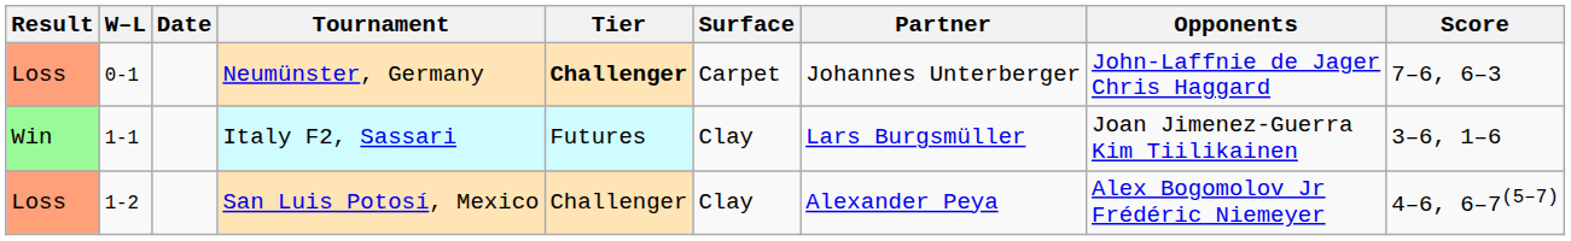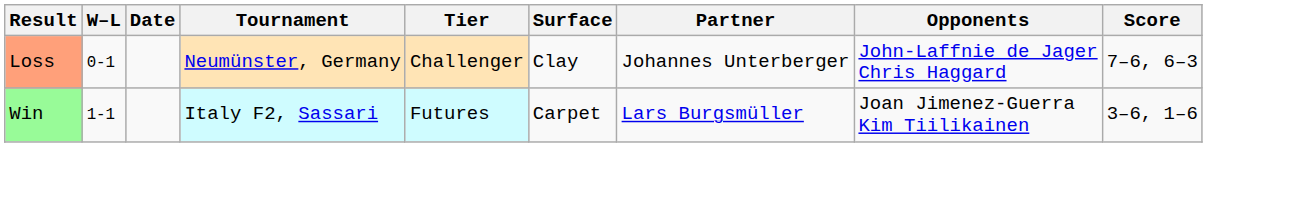 <table class="sortable wikitable">
 <tr>
 <th>Result</th>
 <th class="unsortable">W–L</th>
 <th>Date</th>
 <th>Tournament</th>
 <th>Tier</th>
 <th>Surface</th>
 <th>Partner</th>
 <th>Opponents</th>
 <th class="unsortable">Score</th>
 </tr>
 <tr>
 <td style="background:#ffa07a;">Loss</td>
 <td><small>0-1</small></td>
 <td></td>
 <td style="background:moccasin;"><a href='#'>Neumünster</a>, Germany</td>
-<td style="background:moccasin;"><strong>Challenger</strong></td>
-<td>Carpet</td>
+<td style="background:moccasin;">Challenger</td>
+<td>Clay</td>
 <td> Johannes Unterberger</td>
 <td> <a href='#'>John-Laffnie de Jager</a> <br>  <a href='#'>Chris Haggard</a></td>
 <td>7–6, 6–3</td>
 </tr>
 <tr>
 <td style="background:#98fb98;">Win</td>
 <td><small>1-1</small></td>
 <td></td>
 <td style="background:#cffcff;">Italy F2, <a href='#'>Sassari</a></td>
 <td style="background:#cffcff;">Futures</td>
-<td>Clay</td>
+<td>Carpet</td>
 <td> <a href='#'>Lars Burgsmüller</a></td>
 <td> Joan Jimenez-Guerra <br>  <a href='#'>Kim Tiilikainen</a></td>
 <td>3–6, 1–6</td>
 </tr>
-<tr>
-<td style="background:#ffa07a;">Loss</td>
-<td><small>1-2</small></td>
-<td></td>
-<td style="background:moccasin;"><a href='#'>San Luis Potosí</a>, Mexico</td>
-<td style="background:moccasin;">Challenger</td>
-<td>Clay</td>
-<td> <a href='#'>Alexander Peya</a></td>
-<td> <a href='#'>Alex Bogomolov Jr</a> <br>  <a href='#'>Frédéric Niemeyer</a></td>
-<td>4–6, 6–7<sup>(5–7)</sup></td>
-</tr>
 </table>
